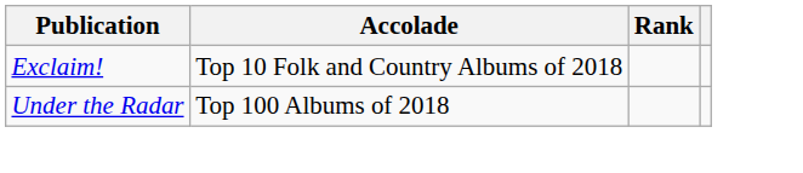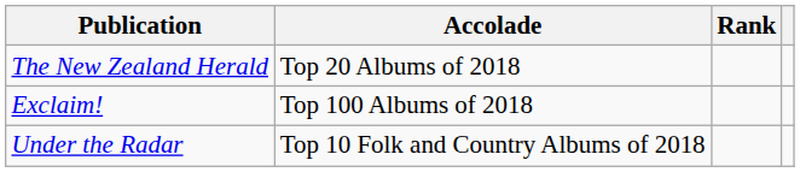 <table class="sortable wikitable">
 <tr>
 <th>Publication</th>
 <th>Accolade</th>
 <th>Rank</th>
 <th class="unsortable"></th>
 </tr>
 <tr>
+<td><em><a href='#'>The New Zealand Herald</a></em></td>
+<td>Top 20 Albums of 2018</td>
+<td></td>
+<td></td>
+</tr>
+<tr>
 <td><em><a href='#'>Exclaim!</a></em></td>
-<td>Top 10 Folk and Country Albums of 2018</td>
+<td>Top 100 Albums of 2018</td>
 <td></td>
 <td></td>
 </tr>
 <tr>
 <td><em><a href='#'>Under the Radar</a></em></td>
-<td>Top 100 Albums of 2018</td>
+<td>Top 10 Folk and Country Albums of 2018</td>
 <td></td>
 <td></td>
 </tr>
 </table>
